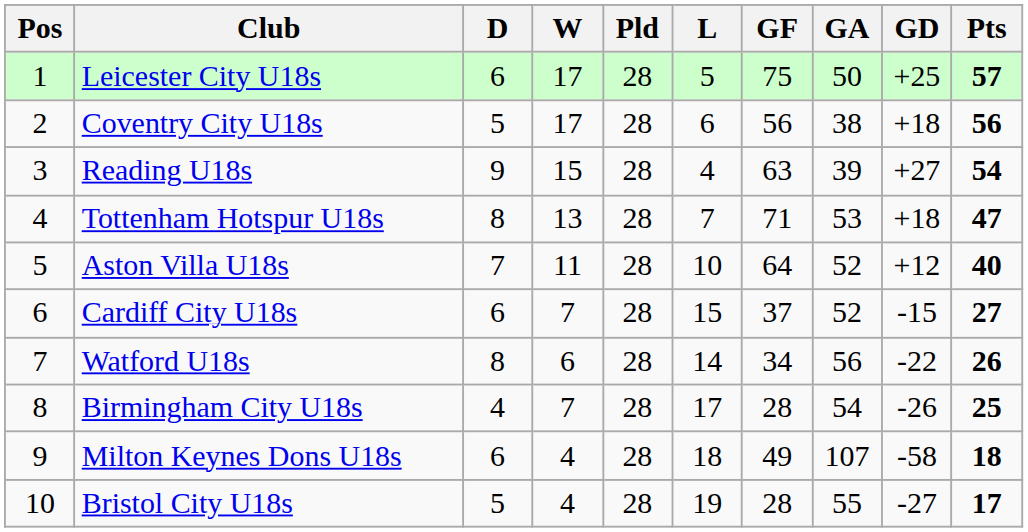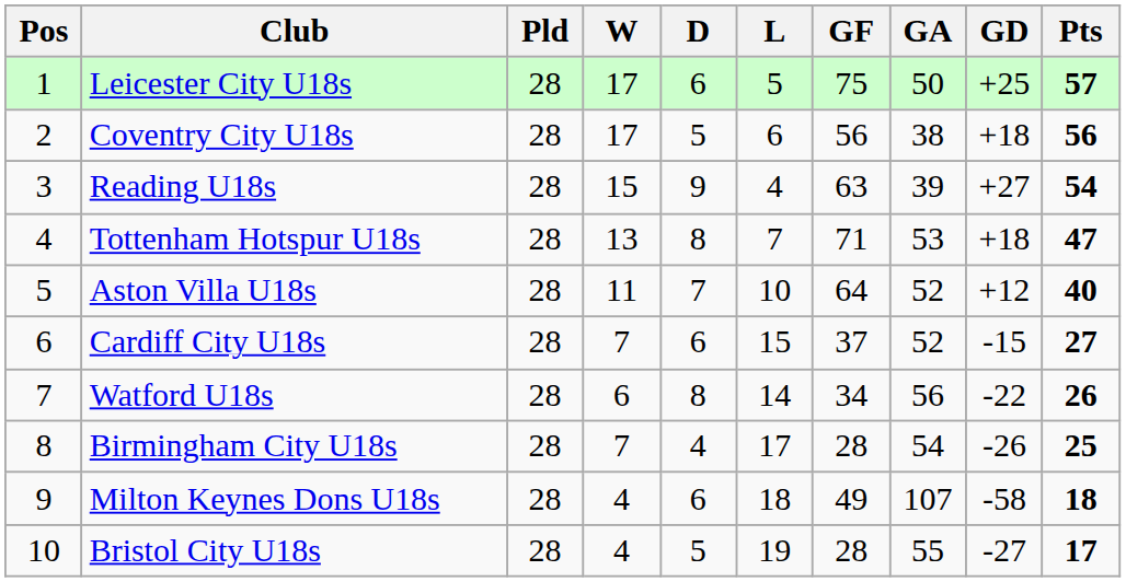 <table class="wikitable" style="text-align:center">
 <tr>
 <th width=30>Pos</th>
 <th width=200>Club</th>
+<th width=30>Pld</th>
+<th width=30>W</th>
 <th width=30>D</th>
-<th width=30>W</th>
-<th width=30>Pld</th>
 <th width=30>L</th>
 <th width=30>GF</th>
 <th width=30>GA</th>
 <th width=30>GD</th>
 <th width=30>Pts</th>
 </tr>
 <tr bgcolor=#ccffcc>
 <td>1</td>
 <td align="left"><a href='#'>Leicester City U18s</a></td>
+<td>28</td>
+<td>17</td>
 <td>6</td>
-<td>17</td>
-<td>28</td>
 <td>5</td>
 <td>75</td>
 <td>50</td>
 <td>+25</td>
 <td><strong>57</strong></td>
 </tr>
 <tr>
 <td>2</td>
 <td align="left"><a href='#'>Coventry City U18s</a></td>
+<td>28</td>
+<td>17</td>
 <td>5</td>
-<td>17</td>
-<td>28</td>
 <td>6</td>
 <td>56</td>
 <td>38</td>
 <td>+18</td>
 <td><strong>56</strong></td>
 </tr>
 <tr>
 <td>3</td>
 <td align="left"><a href='#'>Reading U18s</a></td>
+<td>28</td>
+<td>15</td>
 <td>9</td>
-<td>15</td>
-<td>28</td>
 <td>4</td>
 <td>63</td>
 <td>39</td>
 <td>+27</td>
 <td><strong>54</strong></td>
 </tr>
 <tr>
 <td>4</td>
 <td align="left"><a href='#'>Tottenham Hotspur U18s</a></td>
+<td>28</td>
+<td>13</td>
 <td>8</td>
-<td>13</td>
-<td>28</td>
 <td>7</td>
 <td>71</td>
 <td>53</td>
 <td>+18</td>
 <td><strong>47</strong></td>
 </tr>
 <tr>
 <td>5</td>
 <td align="left"><a href='#'>Aston Villa U18s</a></td>
+<td>28</td>
+<td>11</td>
 <td>7</td>
-<td>11</td>
-<td>28</td>
 <td>10</td>
 <td>64</td>
 <td>52</td>
 <td>+12</td>
 <td><strong>40</strong></td>
 </tr>
 <tr>
 <td>6</td>
 <td align="left"><a href='#'>Cardiff City U18s</a></td>
+<td>28</td>
+<td>7</td>
 <td>6</td>
-<td>7</td>
-<td>28</td>
 <td>15</td>
 <td>37</td>
 <td>52</td>
 <td>-15</td>
 <td><strong>27</strong></td>
 </tr>
 <tr>
 <td>7</td>
 <td align="left"><a href='#'>Watford U18s</a></td>
+<td>28</td>
+<td>6</td>
 <td>8</td>
-<td>6</td>
-<td>28</td>
 <td>14</td>
 <td>34</td>
 <td>56</td>
 <td>-22</td>
 <td><strong>26</strong></td>
 </tr>
 <tr>
 <td>8</td>
 <td align="left"><a href='#'>Birmingham City U18s</a></td>
+<td>28</td>
+<td>7</td>
 <td>4</td>
-<td>7</td>
-<td>28</td>
 <td>17</td>
 <td>28</td>
 <td>54</td>
 <td>-26</td>
 <td><strong>25</strong></td>
 </tr>
 <tr>
 <td>9</td>
 <td align="left"><a href='#'>Milton Keynes Dons U18s</a></td>
+<td>28</td>
+<td>4</td>
 <td>6</td>
-<td>4</td>
-<td>28</td>
 <td>18</td>
 <td>49</td>
 <td>107</td>
 <td>-58</td>
 <td><strong>18</strong></td>
 </tr>
 <tr>
 <td>10</td>
 <td align="left"><a href='#'>Bristol City U18s</a></td>
+<td>28</td>
+<td>4</td>
 <td>5</td>
-<td>4</td>
-<td>28</td>
 <td>19</td>
 <td>28</td>
 <td>55</td>
 <td>-27</td>
 <td><strong>17</strong></td>
 </tr>
 </table>
